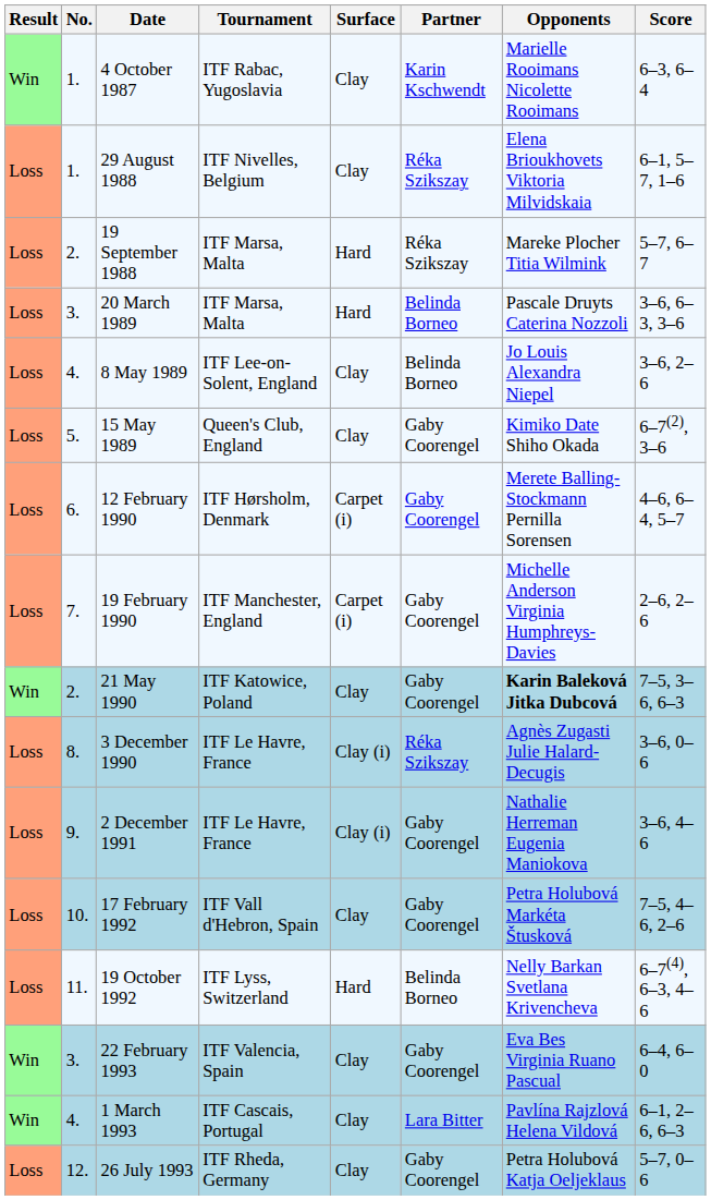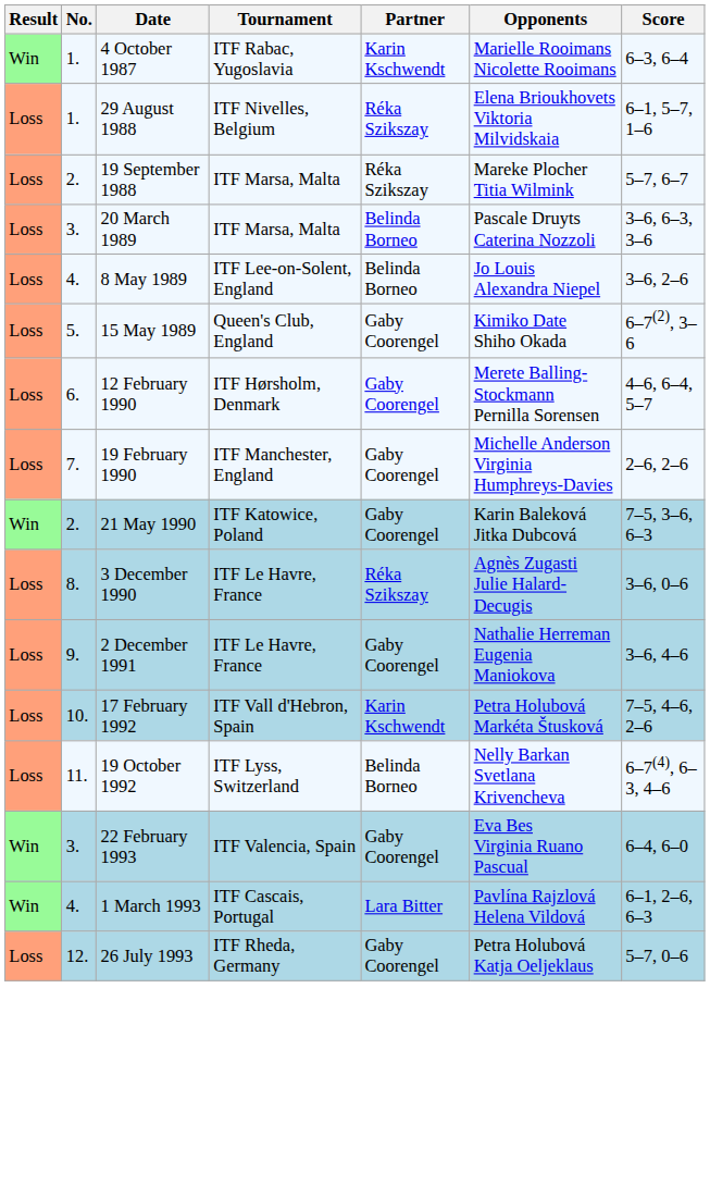 <table class="sortable wikitable" style=font-size:97%>
 <tr>
 <th>Result</th>
 <th>No.</th>
 <th>Date</th>
 <th>Tournament</th>
-<th>Surface</th>
 <th>Partner</th>
 <th>Opponents</th>
 <th class="unsortable">Score</th>
 </tr>
 <tr style="background:#f0f8ff;">
 <td style="background:#98fb98;">Win</td>
 <td>1.</td>
 <td>4 October 1987</td>
 <td>ITF Rabac, Yugoslavia</td>
-<td>Clay</td>
 <td> <a href='#'>Karin Kschwendt</a></td>
 <td> <a href='#'>Marielle Rooimans</a> <br>  <a href='#'>Nicolette Rooimans</a></td>
 <td>6–3, 6–4</td>
 </tr>
 <tr style="background:#f0f8ff;">
 <td style="background:#ffa07a;">Loss</td>
 <td>1.</td>
 <td>29 August 1988</td>
 <td>ITF Nivelles, Belgium</td>
-<td>Clay</td>
 <td> <a href='#'>Réka Szikszay</a></td>
 <td> <a href='#'>Elena Brioukhovets</a> <br>  <a href='#'>Viktoria Milvidskaia</a></td>
 <td>6–1, 5–7, 1–6</td>
 </tr>
 <tr style="background:#f0f8ff;">
 <td style="background:#ffa07a;">Loss</td>
 <td>2.</td>
 <td>19 September 1988</td>
 <td>ITF Marsa, Malta</td>
-<td>Hard</td>
 <td> Réka Szikszay</td>
 <td> Mareke Plocher <br>  <a href='#'>Titia Wilmink</a></td>
 <td>5–7, 6–7</td>
 </tr>
 <tr style="background:#f0f8ff;">
 <td style="background:#ffa07a;">Loss</td>
 <td>3.</td>
 <td>20 March 1989</td>
 <td>ITF Marsa, Malta</td>
-<td>Hard</td>
 <td> <a href='#'>Belinda Borneo</a></td>
 <td> Pascale Druyts <br>  <a href='#'>Caterina Nozzoli</a></td>
 <td>3–6, 6–3, 3–6</td>
 </tr>
 <tr style="background:#f0f8ff;">
 <td style="background:#ffa07a;">Loss</td>
 <td>4.</td>
 <td>8 May 1989</td>
 <td>ITF Lee-on-Solent, England</td>
-<td>Clay</td>
 <td> Belinda Borneo</td>
 <td> <a href='#'>Jo Louis</a> <br>  <a href='#'>Alexandra Niepel</a></td>
 <td>3–6, 2–6</td>
 </tr>
 <tr style="background:#f0f8ff;">
 <td style="background:#ffa07a;">Loss</td>
 <td>5.</td>
 <td>15 May 1989</td>
 <td>Queen's Club, England</td>
-<td>Clay</td>
 <td> Gaby Coorengel</td>
 <td> <a href='#'>Kimiko Date</a> <br>  Shiho Okada</td>
 <td>6–7<sup>(2)</sup>, 3–6</td>
 </tr>
 <tr bgcolor=f0f8ff>
 <td style="background:#ffa07a;">Loss</td>
 <td>6.</td>
 <td>12 February 1990</td>
 <td>ITF Hørsholm, Denmark</td>
-<td>Carpet (i)</td>
 <td> <a href='#'>Gaby Coorengel</a></td>
 <td> <a href='#'>Merete Balling-Stockmann</a> <br>  Pernilla Sorensen</td>
 <td>4–6, 6–4, 5–7</td>
 </tr>
 <tr style="background:#f0f8ff;">
 <td style="background:#ffa07a;">Loss</td>
 <td>7.</td>
 <td>19 February 1990</td>
 <td>ITF Manchester, England</td>
-<td>Carpet (i)</td>
 <td> Gaby Coorengel</td>
 <td> <a href='#'>Michelle Anderson</a> <br>  <a href='#'>Virginia Humphreys-Davies</a></td>
 <td>2–6, 2–6</td>
 </tr>
 <tr style="background:lightblue;">
 <td style="background:#98fb98;">Win</td>
 <td>2.</td>
 <td>21 May 1990</td>
 <td>ITF Katowice, Poland</td>
-<td>Clay</td>
 <td> Gaby Coorengel</td>
-<td><strong> Karin Baleková <br>  Jitka Dubcová</strong></td>
+<td> Karin Baleková <br>  Jitka Dubcová</td>
 <td>7–5, 3–6, 6–3</td>
 </tr>
 <tr style="background:lightblue;">
 <td style="background:#ffa07a;">Loss</td>
 <td>8.</td>
 <td>3 December 1990</td>
 <td>ITF Le Havre, France</td>
-<td>Clay (i)</td>
 <td> <a href='#'>Réka Szikszay</a></td>
 <td> <a href='#'>Agnès Zugasti</a> <br>  <a href='#'>Julie Halard-Decugis</a></td>
 <td>3–6, 0–6</td>
 </tr>
 <tr style="background:lightblue;">
 <td style="background:#ffa07a;">Loss</td>
 <td>9.</td>
 <td>2 December 1991</td>
 <td>ITF Le Havre, France</td>
-<td>Clay (i)</td>
 <td> Gaby Coorengel</td>
 <td> <a href='#'>Nathalie Herreman</a> <br>  <a href='#'>Eugenia Maniokova</a></td>
 <td>3–6, 4–6</td>
 </tr>
 <tr style="background:lightblue;">
 <td style="background:#ffa07a;">Loss</td>
 <td>10.</td>
 <td>17 February 1992</td>
 <td>ITF Vall d'Hebron, Spain</td>
-<td>Clay</td>
-<td> Gaby Coorengel</td>
+<td> <a href='#'>Karin Kschwendt</a></td>
 <td> <a href='#'>Petra Holubová</a> <br>  <a href='#'>Markéta Štusková</a></td>
 <td>7–5, 4–6, 2–6</td>
 </tr>
 <tr bgcolor=f0f8ff>
 <td style="background:#ffa07a;">Loss</td>
 <td>11.</td>
 <td>19 October 1992</td>
 <td>ITF Lyss, Switzerland</td>
-<td>Hard</td>
 <td> Belinda Borneo</td>
 <td> <a href='#'>Nelly Barkan</a> <br>  <a href='#'>Svetlana Krivencheva</a></td>
 <td>6–7<sup>(4)</sup>, 6–3, 4–6</td>
 </tr>
 <tr bgcolor="lightblue">
 <td style="background:#98fb98;">Win</td>
 <td>3.</td>
 <td>22 February 1993</td>
 <td>ITF Valencia, Spain</td>
-<td>Clay</td>
 <td> Gaby Coorengel</td>
 <td> <a href='#'>Eva Bes</a> <br>  <a href='#'>Virginia Ruano Pascual</a></td>
 <td>6–4, 6–0</td>
 </tr>
 <tr bgcolor="lightblue">
 <td style="background:#98fb98;">Win</td>
 <td>4.</td>
 <td>1 March 1993</td>
 <td>ITF Cascais, Portugal</td>
-<td>Clay</td>
 <td> <a href='#'>Lara Bitter</a></td>
 <td> <a href='#'>Pavlína Rajzlová</a> <br>  <a href='#'>Helena Vildová</a></td>
 <td>6–1, 2–6, 6–3</td>
 </tr>
 <tr style="background:lightblue;">
 <td style="background:#ffa07a;">Loss</td>
 <td>12.</td>
 <td>26 July 1993</td>
 <td>ITF Rheda, Germany</td>
-<td>Clay</td>
 <td> Gaby Coorengel</td>
 <td> Petra Holubová <br>  <a href='#'>Katja Oeljeklaus</a></td>
 <td>5–7, 0–6</td>
 </tr>
 </table>
